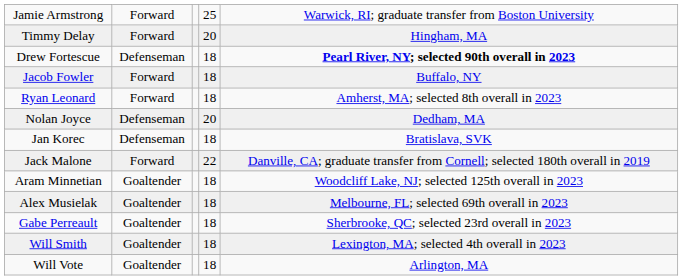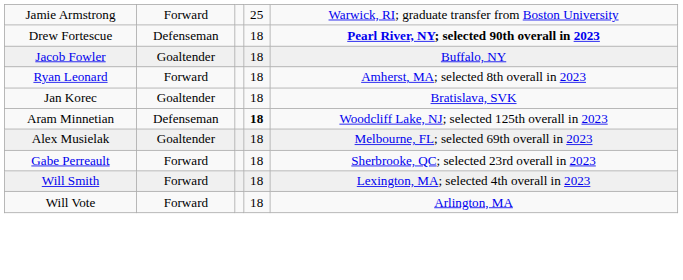 <table class="wikitable" width="65%">
 <tr align="center" bgcolor="">
 <td>Jamie Armstrong</td>
 <td>Forward</td>
 <td></td>
 <td>25</td>
 <td><a href='#'>Warwick, RI</a>; graduate transfer from <a href='#'>Boston University</a></td>
-</tr>
-<tr align="center" bgcolor="f0f0f0">
-<td>Timmy Delay</td>
-<td>Forward</td>
-<td></td>
-<td>20</td>
-<td><a href='#'>Hingham, MA</a></td>
 </tr>
 <tr align="center" bgcolor="">
 <td>Drew Fortescue</td>
 <td>Defenseman</td>
 <td></td>
 <td>18</td>
 <td><strong><a href='#'>Pearl River, NY</a>; selected 90th overall in <a href='#'>2023</a></strong></td>
 </tr>
 <tr align="center" bgcolor="f0f0f0">
 <td><a href='#'>Jacob Fowler</a></td>
-<td>Forward</td>
+<td>Goaltender</td>
 <td></td>
 <td>18</td>
 <td><a href='#'>Buffalo, NY</a></td>
 </tr>
 <tr align="center" bgcolor="">
 <td><a href='#'>Ryan Leonard</a></td>
 <td>Forward</td>
 <td></td>
 <td>18</td>
 <td><a href='#'>Amherst, MA</a>; selected 8th overall in <a href='#'>2023</a></td>
 </tr>
-<tr align="center" bgcolor="f0f0f0">
-<td>Nolan Joyce</td>
-<td>Defenseman</td>
-<td></td>
-<td>20</td>
-<td><a href='#'>Dedham, MA</a></td>
-</tr>
 <tr align="center" bgcolor="">
 <td>Jan Korec</td>
-<td>Defenseman</td>
+<td>Goaltender</td>
 <td></td>
 <td>18</td>
 <td><a href='#'>Bratislava, SVK</a></td>
 </tr>
-<tr align="center" bgcolor="f0f0f0">
-<td>Jack Malone</td>
-<td>Forward</td>
-<td></td>
-<td>22</td>
-<td><a href='#'>Danville, CA</a>; graduate transfer from <a href='#'>Cornell</a>; selected 180th overall in <a href='#'>2019</a></td>
-</tr>
 <tr align="center" bgcolor="">
 <td>Aram Minnetian</td>
-<td>Goaltender</td>
+<td>Defenseman</td>
 <td></td>
-<td>18</td>
+<td><strong>18</strong></td>
 <td><a href='#'>Woodcliff Lake, NJ</a>; selected 125th overall in <a href='#'>2023</a></td>
 </tr>
 <tr align="center" bgcolor="f0f0f0">
 <td>Alex Musielak</td>
 <td>Goaltender</td>
 <td></td>
 <td>18</td>
 <td><a href='#'>Melbourne, FL</a>; selected 69th overall in <a href='#'>2023</a></td>
 </tr>
 <tr align="center" bgcolor="">
 <td><a href='#'>Gabe Perreault</a></td>
-<td>Goaltender</td>
+<td>Forward</td>
 <td></td>
 <td>18</td>
 <td><a href='#'>Sherbrooke, QC</a>; selected 23rd overall in <a href='#'>2023</a></td>
 </tr>
 <tr align="center" bgcolor="f0f0f0">
 <td><a href='#'>Will Smith</a></td>
-<td>Goaltender</td>
+<td>Forward</td>
 <td></td>
 <td>18</td>
 <td><a href='#'>Lexington, MA</a>; selected 4th overall in <a href='#'>2023</a></td>
 </tr>
 <tr align="center" bgcolor="">
 <td>Will Vote</td>
-<td>Goaltender</td>
+<td>Forward</td>
 <td></td>
 <td>18</td>
 <td><a href='#'>Arlington, MA</a></td>
 </tr>
 </table>
